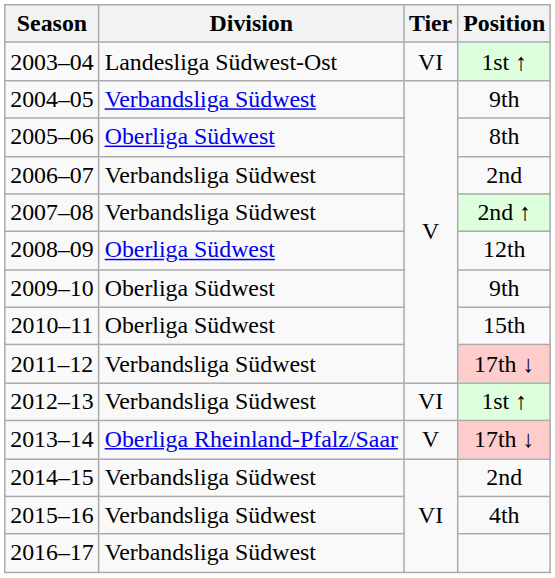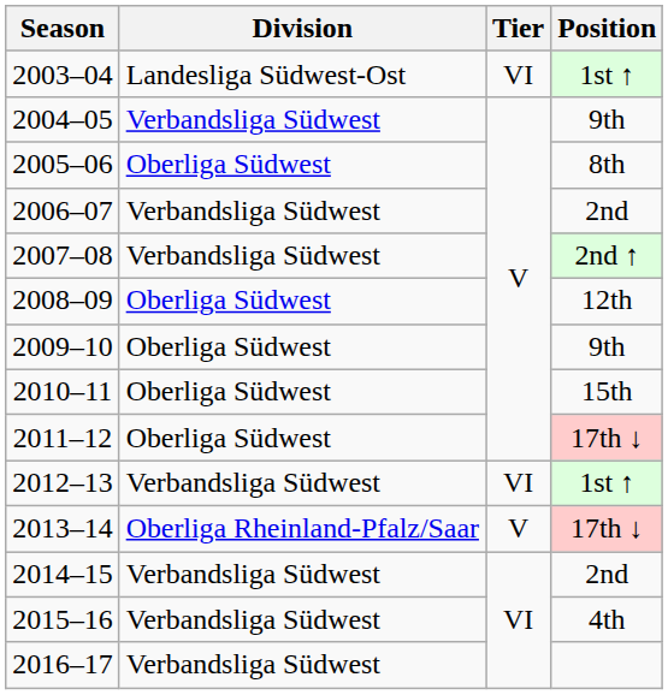 <table class="wikitable">
 <tr>
 <th>Season</th>
 <th>Division</th>
 <th>Tier</th>
 <th>Position</th>
 </tr>
 <tr align="center">
 <td>2003–04</td>
 <td align="left">Landesliga Südwest-Ost</td>
 <td>VI</td>
 <td style="background:#ddffdd">1st ↑</td>
 </tr>
 <tr align="center">
 <td>2004–05</td>
 <td align="left"><a href='#'>Verbandsliga Südwest</a></td>
 <td rowspan=8>V</td>
 <td>9th</td>
 </tr>
 <tr align="center">
 <td>2005–06</td>
 <td align="left"><a href='#'>Oberliga Südwest</a></td>
 <td>8th</td>
 </tr>
 <tr align="center">
 <td>2006–07</td>
 <td align="left">Verbandsliga Südwest</td>
 <td>2nd</td>
 </tr>
 <tr align="center">
 <td>2007–08</td>
 <td align="left">Verbandsliga Südwest</td>
 <td style="background:#ddffdd">2nd ↑</td>
 </tr>
 <tr align="center">
 <td>2008–09</td>
 <td align="left"><a href='#'>Oberliga Südwest</a></td>
 <td>12th</td>
 </tr>
 <tr align="center">
 <td>2009–10</td>
 <td align="left">Oberliga Südwest</td>
 <td>9th</td>
 </tr>
 <tr align="center">
 <td>2010–11</td>
 <td align="left">Oberliga Südwest</td>
 <td>15th</td>
 </tr>
 <tr align="center">
 <td>2011–12</td>
-<td align="left">Verbandsliga Südwest</td>
+<td align="left">Oberliga Südwest</td>
 <td style="background:#ffcccc">17th ↓</td>
 </tr>
 <tr align="center">
 <td>2012–13</td>
 <td align="left">Verbandsliga Südwest</td>
 <td>VI</td>
 <td style="background:#ddffdd">1st ↑</td>
 </tr>
 <tr align="center">
 <td>2013–14</td>
 <td align="left"><a href='#'>Oberliga Rheinland-Pfalz/Saar</a></td>
 <td>V</td>
 <td style="background:#ffcccc">17th ↓</td>
 </tr>
 <tr align="center">
 <td>2014–15</td>
 <td align="left">Verbandsliga Südwest</td>
 <td rowspan=3>VI</td>
 <td>2nd</td>
 </tr>
 <tr align="center">
 <td>2015–16</td>
 <td align="left">Verbandsliga Südwest</td>
 <td>4th</td>
 </tr>
 <tr align="center">
 <td>2016–17</td>
 <td align="left">Verbandsliga Südwest</td>
 <td></td>
 </tr>
 </table>
